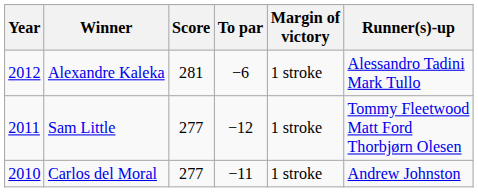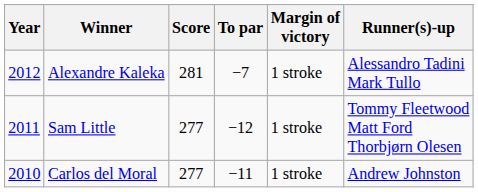 <table class="wikitable" style="font-size:95%;">
 <tr>
 <th>Year</th>
 <th>Winner</th>
 <th>Score</th>
 <th>To par</th>
 <th>Margin of<br>victory</th>
 <th>Runner(s)-up</th>
 </tr>
 <tr>
 <td><a href='#'>2012</a></td>
 <td> <a href='#'>Alexandre Kaleka</a></td>
 <td align=center>281</td>
-<td align=center>−6</td>
+<td align=center>−7</td>
 <td>1 stroke</td>
 <td> <a href='#'>Alessandro Tadini</a><br> <a href='#'>Mark Tullo</a></td>
 </tr>
 <tr>
 <td><a href='#'>2011</a></td>
 <td> <a href='#'>Sam Little</a></td>
 <td align=center>277</td>
 <td align=center>−12</td>
 <td>1 stroke</td>
 <td> <a href='#'>Tommy Fleetwood</a><br> <a href='#'>Matt Ford</a><br> <a href='#'>Thorbjørn Olesen</a></td>
 </tr>
 <tr>
 <td><a href='#'>2010</a></td>
 <td> <a href='#'>Carlos del Moral</a></td>
 <td align=center>277</td>
 <td align=center>−11</td>
 <td>1 stroke</td>
 <td> <a href='#'>Andrew Johnston</a></td>
 </tr>
 </table>
